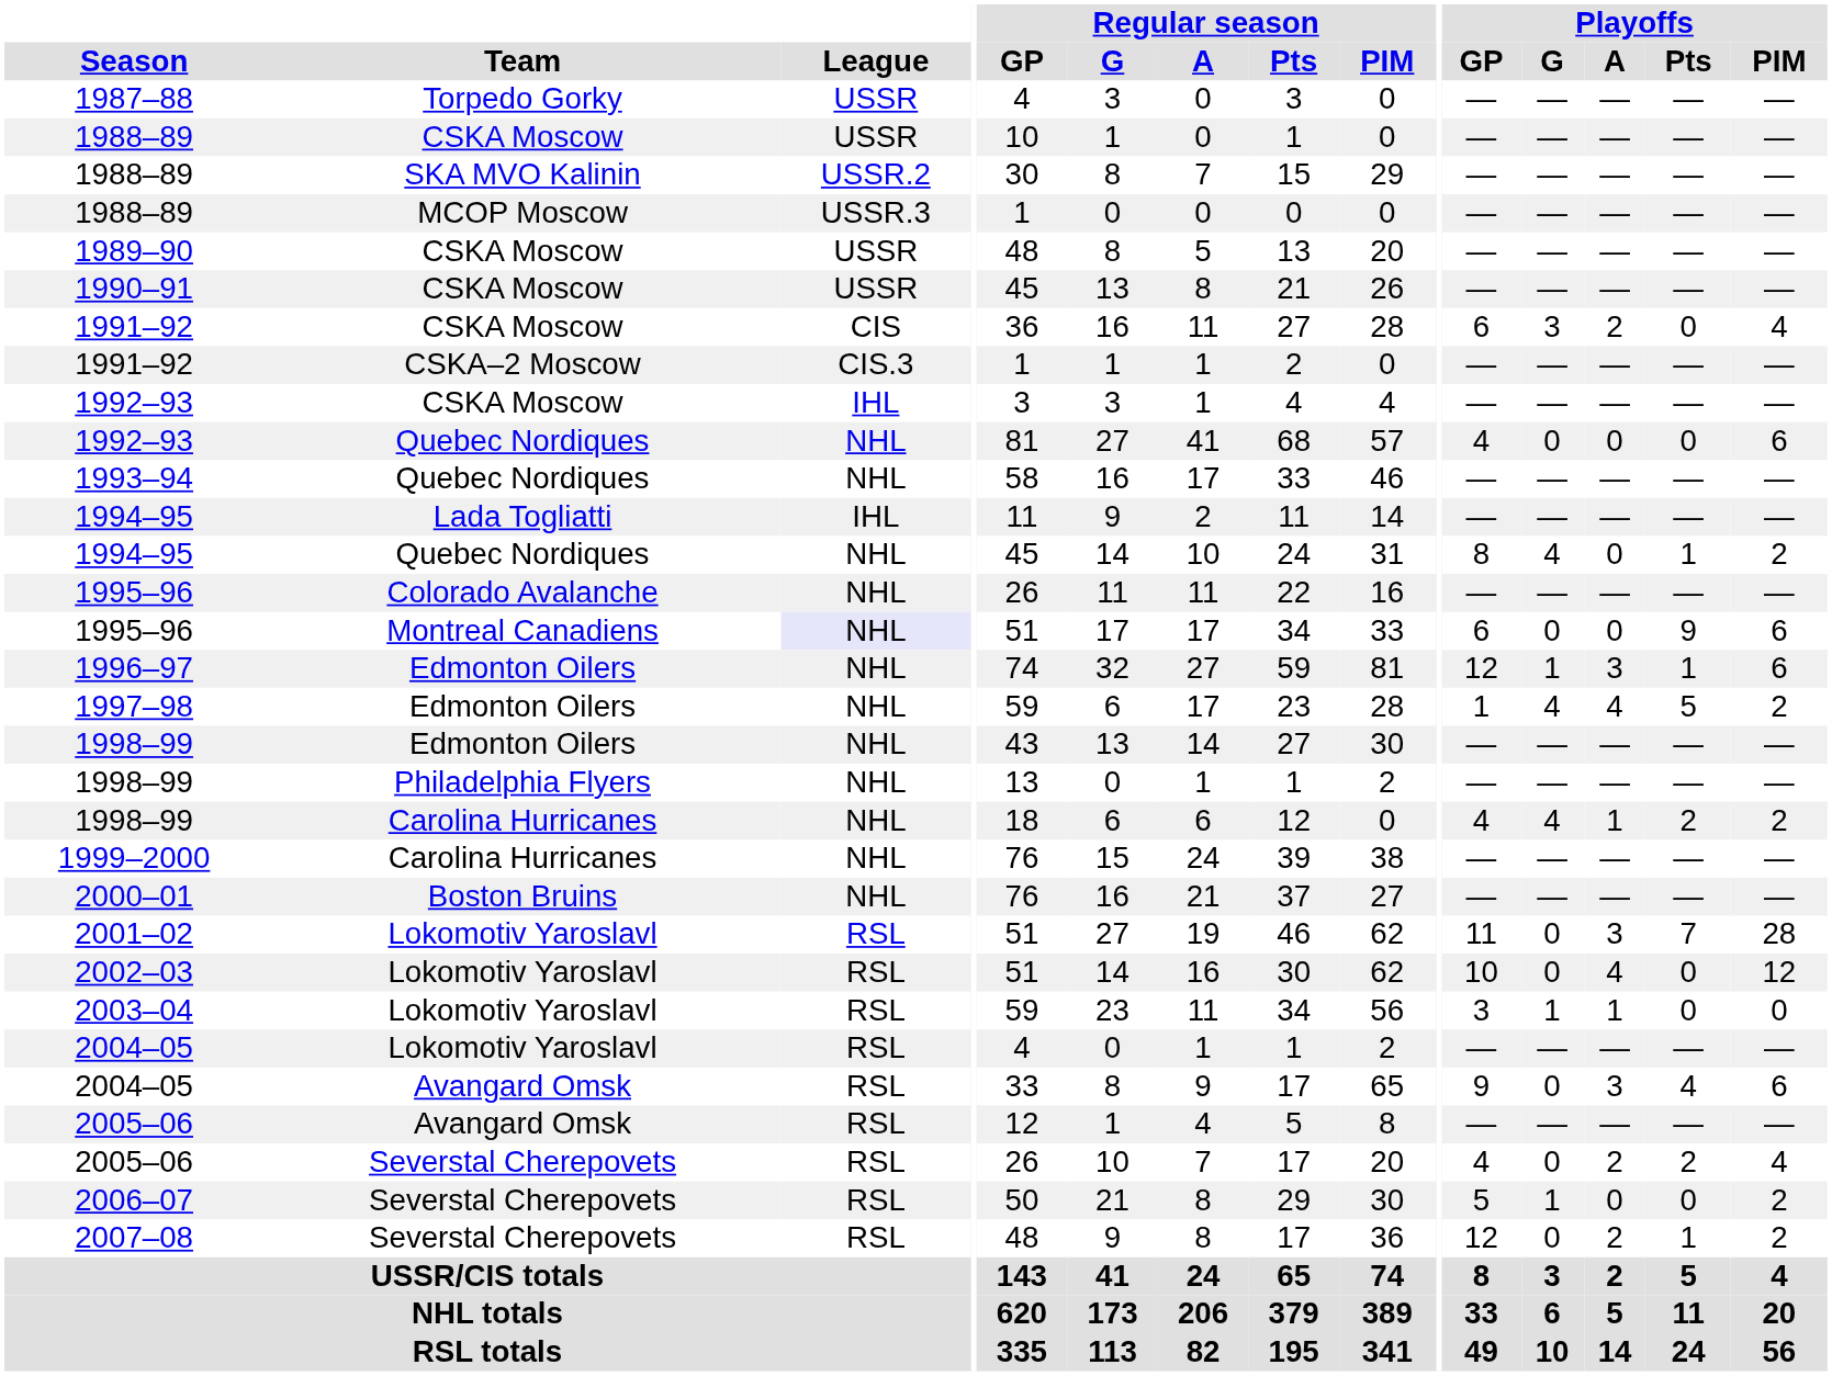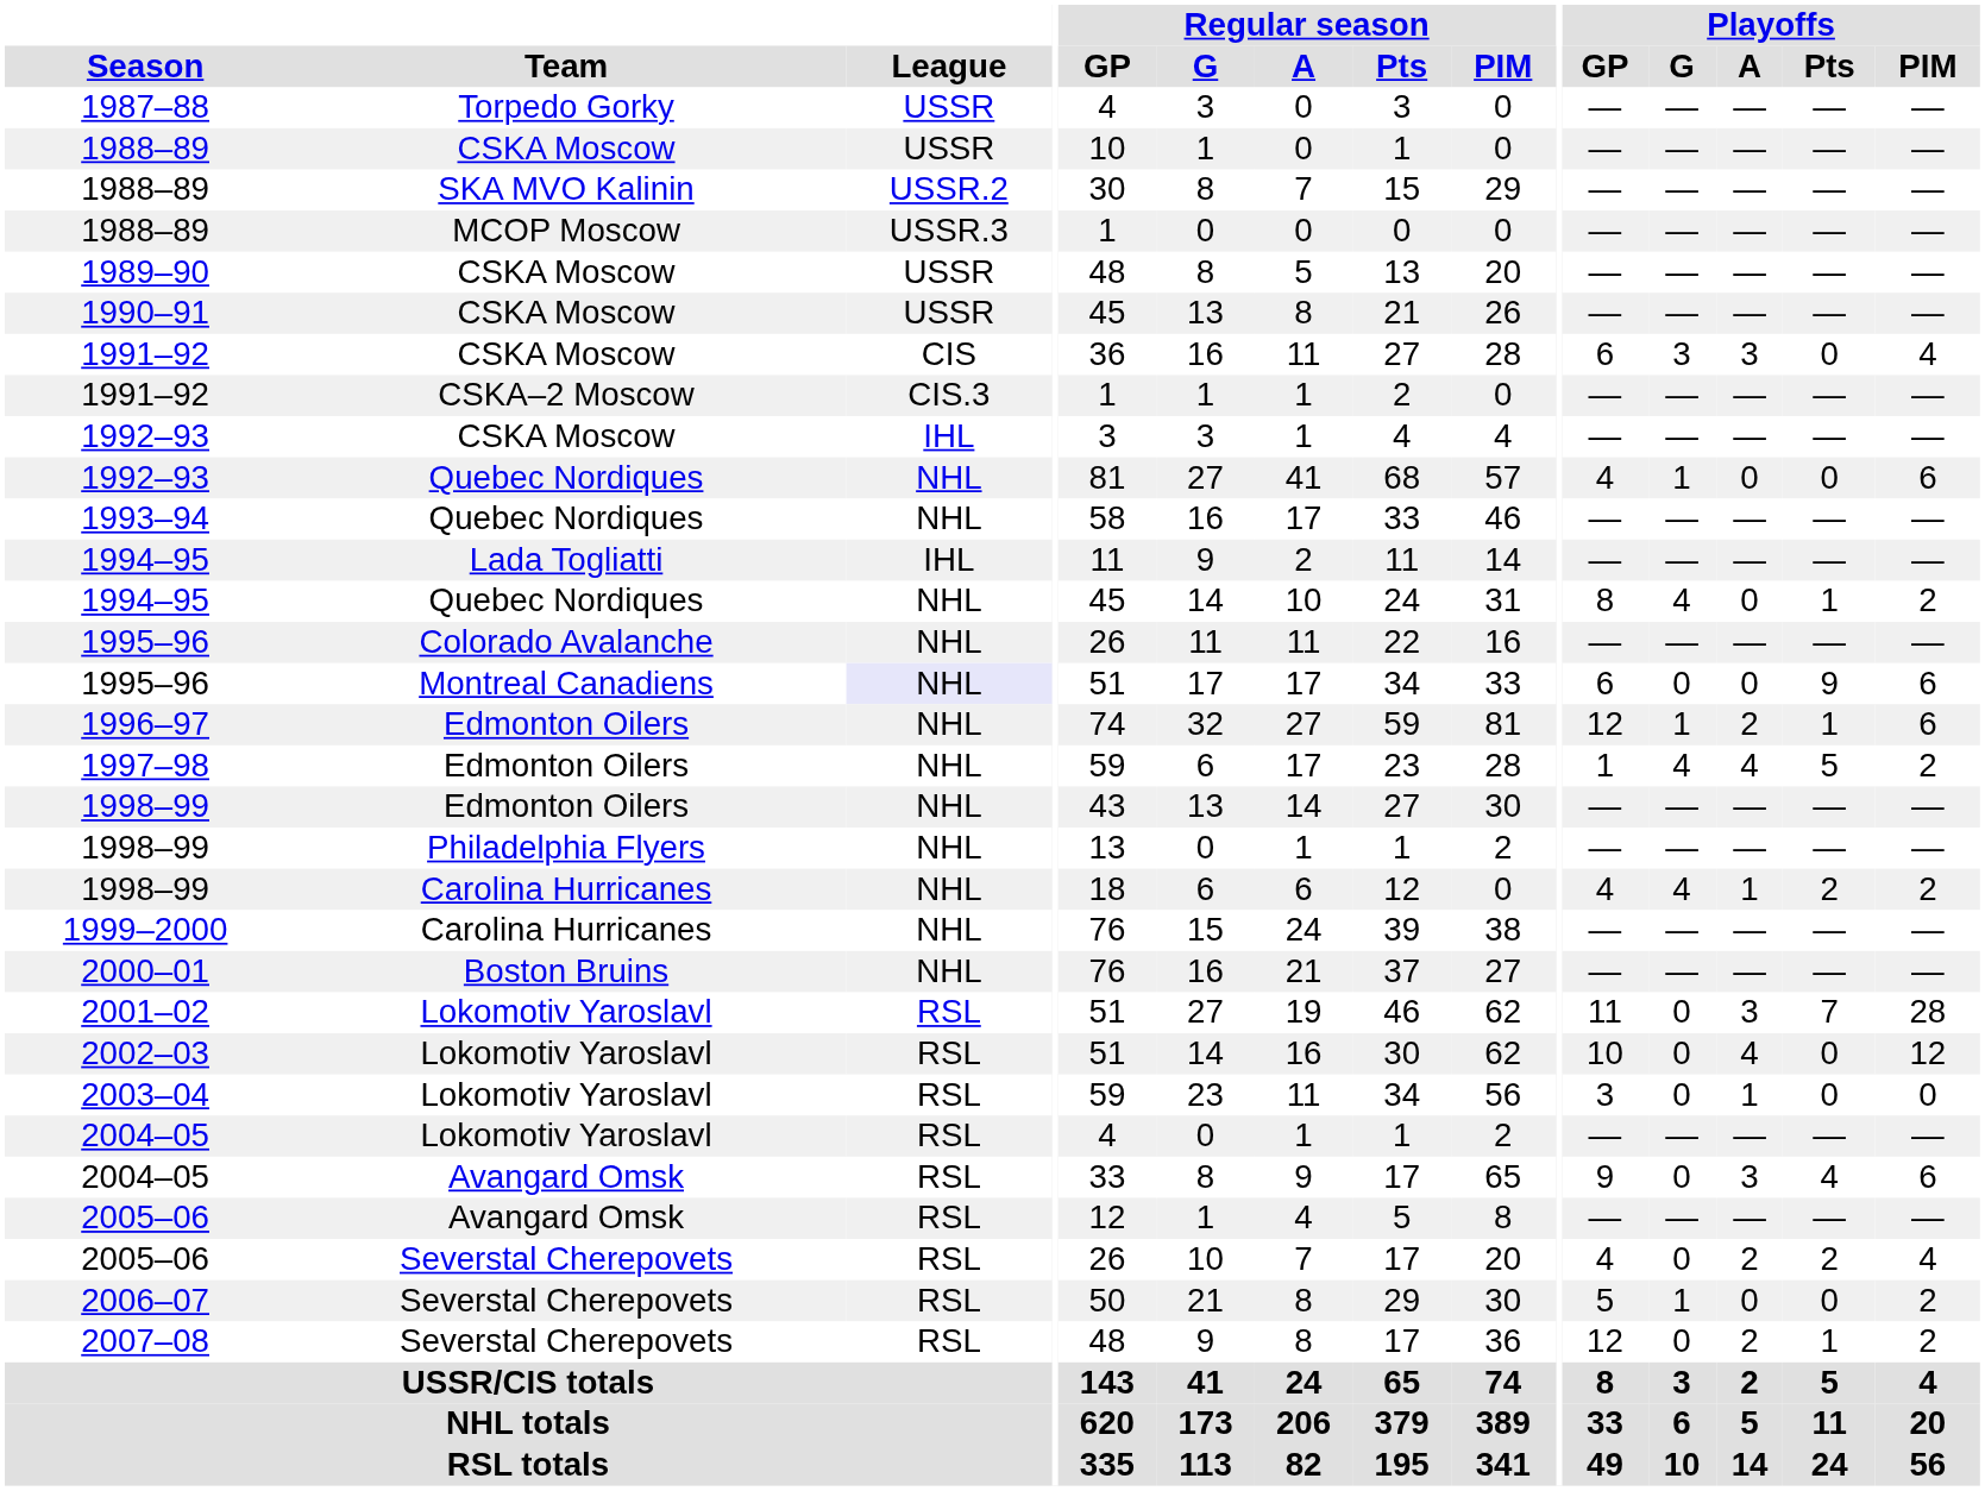 <table border="0" cellpadding="1" cellspacing="0" style="text-align:center; width:60em">
 <tr bgcolor="#e0e0e0">
 <th colspan="3"  bgcolor="#ffffff"></th>
 <th rowspan="99" bgcolor="#ffffff"></th>
 <th colspan="5"><a href='#'>Regular season</a></th>
 <th rowspan="99" bgcolor="#ffffff"></th>
 <th colspan="5"><a href='#'>Playoffs</a></th>
 </tr>
 <tr bgcolor="#e0e0e0">
 <th><a href='#'>Season</a></th>
 <th>Team</th>
 <th>League</th>
 <th>GP</th>
 <th><a href='#'>G</a></th>
 <th><a href='#'>A</a></th>
 <th><a href='#'>Pts</a></th>
 <th><a href='#'>PIM</a></th>
 <th>GP</th>
 <th>G</th>
 <th>A</th>
 <th>Pts</th>
 <th>PIM</th>
 </tr>
 <tr>
 <td><a href='#'>1987–88</a></td>
 <td><a href='#'>Torpedo Gorky</a></td>
 <td><a href='#'>USSR</a></td>
 <td>4</td>
 <td>3</td>
 <td>0</td>
 <td>3</td>
 <td>0</td>
 <td>—</td>
 <td>—</td>
 <td>—</td>
 <td>—</td>
 <td>—</td>
 </tr>
 <tr bgcolor="#f0f0f0">
 <td><a href='#'>1988–89</a></td>
 <td><a href='#'>CSKA Moscow</a></td>
 <td>USSR</td>
 <td>10</td>
 <td>1</td>
 <td>0</td>
 <td>1</td>
 <td>0</td>
 <td>—</td>
 <td>—</td>
 <td>—</td>
 <td>—</td>
 <td>—</td>
 </tr>
 <tr>
 <td>1988–89</td>
 <td><a href='#'>SKA MVO Kalinin</a></td>
 <td><a href='#'>USSR.2</a></td>
 <td>30</td>
 <td>8</td>
 <td>7</td>
 <td>15</td>
 <td>29</td>
 <td>—</td>
 <td>—</td>
 <td>—</td>
 <td>—</td>
 <td>—</td>
 </tr>
 <tr bgcolor="#f0f0f0">
 <td>1988–89</td>
 <td>MCOP Moscow</td>
 <td>USSR.3</td>
 <td>1</td>
 <td>0</td>
 <td>0</td>
 <td>0</td>
 <td>0</td>
 <td>—</td>
 <td>—</td>
 <td>—</td>
 <td>—</td>
 <td>—</td>
 </tr>
 <tr>
 <td><a href='#'>1989–90</a></td>
 <td>CSKA Moscow</td>
 <td>USSR</td>
 <td>48</td>
 <td>8</td>
 <td>5</td>
 <td>13</td>
 <td>20</td>
 <td>—</td>
 <td>—</td>
 <td>—</td>
 <td>—</td>
 <td>—</td>
 </tr>
 <tr bgcolor="#f0f0f0">
 <td><a href='#'>1990–91</a></td>
 <td>CSKA Moscow</td>
 <td>USSR</td>
 <td>45</td>
 <td>13</td>
 <td>8</td>
 <td>21</td>
 <td>26</td>
 <td>—</td>
 <td>—</td>
 <td>—</td>
 <td>—</td>
 <td>—</td>
 </tr>
 <tr>
 <td><a href='#'>1991–92</a></td>
 <td>CSKA Moscow</td>
 <td>CIS</td>
 <td>36</td>
 <td>16</td>
 <td>11</td>
 <td>27</td>
 <td>28</td>
 <td>6</td>
 <td>3</td>
-<td>2</td>
+<td>3</td>
 <td>0</td>
 <td>4</td>
 </tr>
 <tr bgcolor="#f0f0f0">
 <td>1991–92</td>
 <td>CSKA–2 Moscow</td>
 <td>CIS.3</td>
 <td>1</td>
 <td>1</td>
 <td>1</td>
 <td>2</td>
 <td>0</td>
 <td>—</td>
 <td>—</td>
 <td>—</td>
 <td>—</td>
 <td>—</td>
 </tr>
 <tr>
 <td><a href='#'>1992–93</a></td>
 <td>CSKA Moscow</td>
 <td><a href='#'>IHL</a></td>
 <td>3</td>
 <td>3</td>
 <td>1</td>
 <td>4</td>
 <td>4</td>
 <td>—</td>
 <td>—</td>
 <td>—</td>
 <td>—</td>
 <td>—</td>
 </tr>
 <tr bgcolor="#f0f0f0">
 <td><a href='#'>1992–93</a></td>
 <td><a href='#'>Quebec Nordiques</a></td>
 <td><a href='#'>NHL</a></td>
 <td>81</td>
 <td>27</td>
 <td>41</td>
 <td>68</td>
 <td>57</td>
 <td>4</td>
-<td>0</td>
+<td>1</td>
 <td>0</td>
 <td>0</td>
 <td>6</td>
 </tr>
 <tr>
 <td><a href='#'>1993–94</a></td>
 <td>Quebec Nordiques</td>
 <td>NHL</td>
 <td>58</td>
 <td>16</td>
 <td>17</td>
 <td>33</td>
 <td>46</td>
 <td>—</td>
 <td>—</td>
 <td>—</td>
 <td>—</td>
 <td>—</td>
 </tr>
 <tr bgcolor="#f0f0f0">
 <td><a href='#'>1994–95</a></td>
 <td><a href='#'>Lada Togliatti</a></td>
 <td>IHL</td>
 <td>11</td>
 <td>9</td>
 <td>2</td>
 <td>11</td>
 <td>14</td>
 <td>—</td>
 <td>—</td>
 <td>—</td>
 <td>—</td>
 <td>—</td>
 </tr>
 <tr>
 <td><a href='#'>1994–95</a></td>
 <td>Quebec Nordiques</td>
 <td>NHL</td>
 <td>45</td>
 <td>14</td>
 <td>10</td>
 <td>24</td>
 <td>31</td>
 <td>8</td>
 <td>4</td>
 <td>0</td>
 <td>1</td>
 <td>2</td>
 </tr>
 <tr bgcolor="#f0f0f0">
 <td><a href='#'>1995–96</a></td>
 <td><a href='#'>Colorado Avalanche</a></td>
 <td>NHL</td>
 <td>26</td>
 <td>11</td>
 <td>11</td>
 <td>22</td>
 <td>16</td>
 <td>—</td>
 <td>—</td>
 <td>—</td>
 <td>—</td>
 <td>—</td>
 </tr>
 <tr>
 <td>1995–96</td>
 <td><a href='#'>Montreal Canadiens</a></td>
 <td style="background: lavender;">NHL</td>
 <td>51</td>
 <td>17</td>
 <td>17</td>
 <td>34</td>
 <td>33</td>
 <td>6</td>
 <td>0</td>
 <td>0</td>
 <td>9</td>
 <td>6</td>
 </tr>
 <tr bgcolor="#f0f0f0">
 <td><a href='#'>1996–97</a></td>
 <td><a href='#'>Edmonton Oilers</a></td>
 <td>NHL</td>
 <td>74</td>
 <td>32</td>
 <td>27</td>
 <td>59</td>
 <td>81</td>
 <td>12</td>
 <td>1</td>
-<td>3</td>
+<td>2</td>
 <td>1</td>
 <td>6</td>
 </tr>
 <tr>
 <td><a href='#'>1997–98</a></td>
 <td>Edmonton Oilers</td>
 <td>NHL</td>
 <td>59</td>
 <td>6</td>
 <td>17</td>
 <td>23</td>
 <td>28</td>
 <td>1</td>
 <td>4</td>
 <td>4</td>
 <td>5</td>
 <td>2</td>
 </tr>
 <tr bgcolor="#f0f0f0">
 <td><a href='#'>1998–99</a></td>
 <td>Edmonton Oilers</td>
 <td>NHL</td>
 <td>43</td>
 <td>13</td>
 <td>14</td>
 <td>27</td>
 <td>30</td>
 <td>—</td>
 <td>—</td>
 <td>—</td>
 <td>—</td>
 <td>—</td>
 </tr>
 <tr>
 <td>1998–99</td>
 <td><a href='#'>Philadelphia Flyers</a></td>
 <td>NHL</td>
 <td>13</td>
 <td>0</td>
 <td>1</td>
 <td>1</td>
 <td>2</td>
 <td>—</td>
 <td>—</td>
 <td>—</td>
 <td>—</td>
 <td>—</td>
 </tr>
 <tr bgcolor="#f0f0f0">
 <td>1998–99</td>
 <td><a href='#'>Carolina Hurricanes</a></td>
 <td>NHL</td>
 <td>18</td>
 <td>6</td>
 <td>6</td>
 <td>12</td>
 <td>0</td>
 <td>4</td>
 <td>4</td>
 <td>1</td>
 <td>2</td>
 <td>2</td>
 </tr>
 <tr>
 <td><a href='#'>1999–2000</a></td>
 <td>Carolina Hurricanes</td>
 <td>NHL</td>
 <td>76</td>
 <td>15</td>
 <td>24</td>
 <td>39</td>
 <td>38</td>
 <td>—</td>
 <td>—</td>
 <td>—</td>
 <td>—</td>
 <td>—</td>
 </tr>
 <tr bgcolor="#f0f0f0">
 <td><a href='#'>2000–01</a></td>
 <td><a href='#'>Boston Bruins</a></td>
 <td>NHL</td>
 <td>76</td>
 <td>16</td>
 <td>21</td>
 <td>37</td>
 <td>27</td>
 <td>—</td>
 <td>—</td>
 <td>—</td>
 <td>—</td>
 <td>—</td>
 </tr>
 <tr>
 <td><a href='#'>2001–02</a></td>
 <td><a href='#'>Lokomotiv Yaroslavl</a></td>
 <td><a href='#'>RSL</a></td>
 <td>51</td>
 <td>27</td>
 <td>19</td>
 <td>46</td>
 <td>62</td>
 <td>11</td>
 <td>0</td>
 <td>3</td>
 <td>7</td>
 <td>28</td>
 </tr>
 <tr bgcolor="#f0f0f0">
 <td><a href='#'>2002–03</a></td>
 <td>Lokomotiv Yaroslavl</td>
 <td>RSL</td>
 <td>51</td>
 <td>14</td>
 <td>16</td>
 <td>30</td>
 <td>62</td>
 <td>10</td>
 <td>0</td>
 <td>4</td>
 <td>0</td>
 <td>12</td>
 </tr>
 <tr>
 <td><a href='#'>2003–04</a></td>
 <td>Lokomotiv Yaroslavl</td>
 <td>RSL</td>
 <td>59</td>
 <td>23</td>
 <td>11</td>
 <td>34</td>
 <td>56</td>
 <td>3</td>
-<td>1</td>
+<td>0</td>
 <td>1</td>
 <td>0</td>
 <td>0</td>
 </tr>
 <tr bgcolor="#f0f0f0">
 <td><a href='#'>2004–05</a></td>
 <td>Lokomotiv Yaroslavl</td>
 <td>RSL</td>
 <td>4</td>
 <td>0</td>
 <td>1</td>
 <td>1</td>
 <td>2</td>
 <td>—</td>
 <td>—</td>
 <td>—</td>
 <td>—</td>
 <td>—</td>
 </tr>
 <tr>
 <td>2004–05</td>
 <td><a href='#'>Avangard Omsk</a></td>
 <td>RSL</td>
 <td>33</td>
 <td>8</td>
 <td>9</td>
 <td>17</td>
 <td>65</td>
 <td>9</td>
 <td>0</td>
 <td>3</td>
 <td>4</td>
 <td>6</td>
 </tr>
 <tr bgcolor="#f0f0f0">
 <td><a href='#'>2005–06</a></td>
 <td>Avangard Omsk</td>
 <td>RSL</td>
 <td>12</td>
 <td>1</td>
 <td>4</td>
 <td>5</td>
 <td>8</td>
 <td>—</td>
 <td>—</td>
 <td>—</td>
 <td>—</td>
 <td>—</td>
 </tr>
 <tr>
 <td>2005–06</td>
 <td><a href='#'>Severstal Cherepovets</a></td>
 <td>RSL</td>
 <td>26</td>
 <td>10</td>
 <td>7</td>
 <td>17</td>
 <td>20</td>
 <td>4</td>
 <td>0</td>
 <td>2</td>
 <td>2</td>
 <td>4</td>
 </tr>
 <tr bgcolor="#f0f0f0">
 <td><a href='#'>2006–07</a></td>
 <td>Severstal Cherepovets</td>
 <td>RSL</td>
 <td>50</td>
 <td>21</td>
 <td>8</td>
 <td>29</td>
 <td>30</td>
 <td>5</td>
 <td>1</td>
 <td>0</td>
 <td>0</td>
 <td>2</td>
 </tr>
 <tr>
 <td><a href='#'>2007–08</a></td>
 <td>Severstal Cherepovets</td>
 <td>RSL</td>
 <td>48</td>
 <td>9</td>
 <td>8</td>
 <td>17</td>
 <td>36</td>
 <td>12</td>
 <td>0</td>
 <td>2</td>
 <td>1</td>
 <td>2</td>
 </tr>
 <tr bgcolor="#e0e0e0">
 <th colspan="3">USSR/CIS totals</th>
 <th>143</th>
 <th>41</th>
 <th>24</th>
 <th>65</th>
 <th>74</th>
 <th>8</th>
 <th>3</th>
 <th>2</th>
 <th>5</th>
 <th>4</th>
 </tr>
 <tr bgcolor="#e0e0e0">
 <th colspan="3">NHL totals</th>
 <th>620</th>
 <th>173</th>
 <th>206</th>
 <th>379</th>
 <th>389</th>
 <th>33</th>
 <th>6</th>
 <th>5</th>
 <th>11</th>
 <th>20</th>
 </tr>
 <tr bgcolor="#e0e0e0">
 <th colspan="3">RSL totals</th>
 <th>335</th>
 <th>113</th>
 <th>82</th>
 <th>195</th>
 <th>341</th>
 <th>49</th>
 <th>10</th>
 <th>14</th>
 <th>24</th>
 <th>56</th>
 </tr>
 </table>
